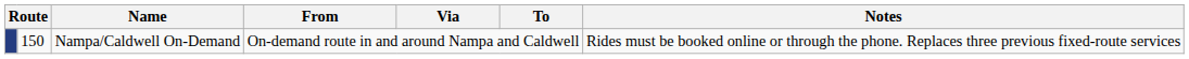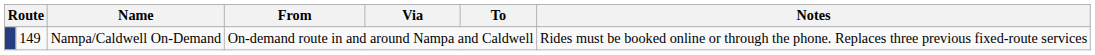 <table class="wikitable">
 <tr>
 <th colspan=2>Route</th>
 <th>Name</th>
 <th>From</th>
 <th>Via</th>
 <th>To</th>
 <th>Notes</th>
 </tr>
 <tr>
 <td style="background-color: #253c80"> </td>
-<td>150</td>
+<td>149</td>
 <td>Nampa/Caldwell On-Demand</td>
 <td colspan=3>On-demand route in and around Nampa and Caldwell</td>
 <td>Rides must be booked online or through the phone. Replaces three previous fixed-route services</td>
 </tr>
 </table>
